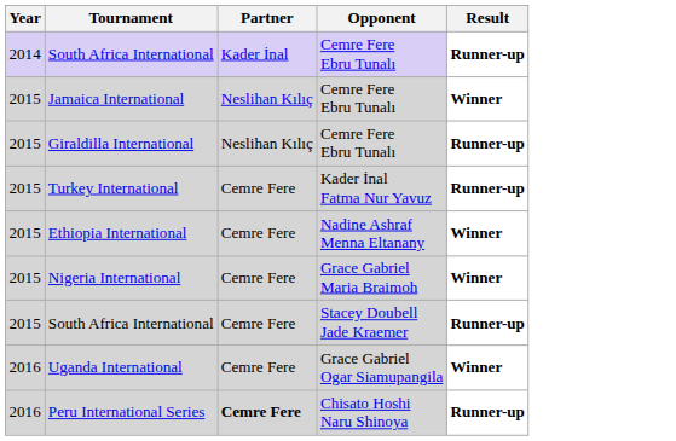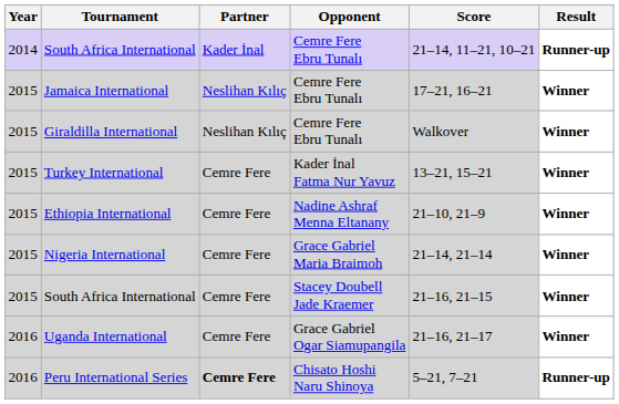 <table class="sortable wikitable" style="font-size: 90%;">
 <tr>
 <th>Year</th>
 <th>Tournament</th>
 <th>Partner</th>
 <th>Opponent</th>
+<th>Score</th>
 <th>Result</th>
 </tr>
 <tr style="background:#D8CEF6">
 <td align="center">2014</td>
 <td align="left"><a href='#'>South Africa International</a></td>
 <td align="left"> <a href='#'>Kader İnal</a></td>
 <td align="left"> <a href='#'>Cemre Fere</a><br> <a href='#'>Ebru Tunalı</a></td>
+<td align="left">21–14, 11–21, 10–21</td>
 <td style="text-align:left; background:white"> <strong>Runner-up</strong></td>
 </tr>
 <tr style="background:#D5D5D5">
 <td align="center">2015</td>
 <td align="left"><a href='#'>Jamaica International</a></td>
 <td align="left"> <a href='#'>Neslihan Kılıç</a></td>
 <td align="left"> Cemre Fere<br> Ebru Tunalı</td>
+<td align="left">17–21, 16–21</td>
 <td style="text-align:left; background:white"> <strong>Winner</strong></td>
 </tr>
 <tr style="background:#D5D5D5">
 <td align="center">2015</td>
 <td align="left"><a href='#'>Giraldilla International</a></td>
 <td align="left"> Neslihan Kılıç</td>
 <td align="left"> Cemre Fere<br> Ebru Tunalı</td>
-<td style="text-align:left; background:white"> <strong>Runner-up</strong></td>
+<td align="left">Walkover</td>
+<td style="text-align:left; background:white"> <strong>Winner</strong></td>
 </tr>
 <tr style="background:#D5D5D5">
 <td align="center">2015</td>
 <td align="left"><a href='#'>Turkey International</a></td>
 <td align="left"> Cemre Fere</td>
 <td align="left"> Kader İnal<br> <a href='#'>Fatma Nur Yavuz</a></td>
-<td style="text-align:left; background:white"> <strong>Runner-up</strong></td>
+<td align="left">13–21, 15–21</td>
+<td style="text-align:left; background:white"> <strong>Winner</strong></td>
 </tr>
 <tr style="background:#D5D5D5">
 <td align="center">2015</td>
 <td align="left"><a href='#'>Ethiopia International</a></td>
 <td align="left"> Cemre Fere</td>
 <td align="left"> <a href='#'>Nadine Ashraf</a><br> <a href='#'>Menna Eltanany</a></td>
+<td align="left">21–10, 21–9</td>
 <td style="text-align:left; background:white"> <strong>Winner</strong></td>
 </tr>
 <tr style="background:#D5D5D5">
 <td align="center">2015</td>
 <td align="left"><a href='#'>Nigeria International</a></td>
 <td align="left"> Cemre Fere</td>
 <td align="left"> <a href='#'>Grace Gabriel</a><br> <a href='#'>Maria Braimoh</a></td>
+<td align="left">21–14, 21–14</td>
 <td style="text-align:left; background:white"> <strong>Winner</strong></td>
 </tr>
 <tr style="background:#D5D5D5">
 <td align="center">2015</td>
 <td align="left">South Africa International</td>
 <td align="left"> Cemre Fere</td>
 <td align="left"> <a href='#'>Stacey Doubell</a><br> <a href='#'>Jade Kraemer</a></td>
-<td style="text-align:left; background:white"> <strong>Runner-up</strong></td>
+<td align="left">21–16, 21–15</td>
+<td style="text-align:left; background:white"> <strong>Winner</strong></td>
 </tr>
 <tr style="background:#D5D5D5">
 <td align="center">2016</td>
 <td align="left"><a href='#'>Uganda International</a></td>
 <td align="left"> Cemre Fere</td>
 <td align="left"> Grace Gabriel<br> <a href='#'>Ogar Siamupangila</a></td>
+<td align="left">21–16, 21–17</td>
 <td style="text-align:left; background:white"> <strong>Winner</strong></td>
 </tr>
 <tr style="background:#D5D5D5">
 <td align="center">2016</td>
 <td align="left"><a href='#'>Peru International Series</a></td>
 <td align="left"><strong> Cemre Fere</strong></td>
 <td align="left"> <a href='#'>Chisato Hoshi</a><br> <a href='#'>Naru Shinoya</a></td>
+<td align="left">5–21, 7–21</td>
 <td style="text-align:left; background:white"> <strong>Runner-up</strong></td>
 </tr>
 </table>
